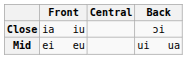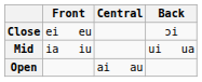 <table class="wikitable" style="text-align:center;">
 <tr>
 <th></th>
 <th>Front</th>
 <th>Central</th>
 <th>Back</th>
 </tr>
 <tr>
 <th>Close</th>
-<td>ia   iu</td>
+<td>ei   eu</td>
 <td></td>
 <td>ɔi</td>
 </tr>
 <tr>
 <th>Mid</th>
-<td>ei   eu</td>
+<td>ia   iu</td>
 <td></td>
 <td>ui   ua</td>
 </tr>
+<tr>
+<th>Open</th>
+<td></td>
+<td>ai   au</td>
+<td></td>
+</tr>
 </table>
